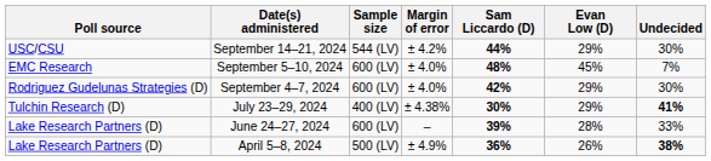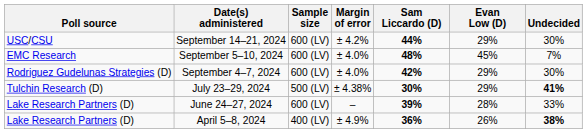 <table class="wikitable" style="font-size:90%;text-align:center;">
 <tr valign=bottom>
 <th>Poll source</th>
 <th>Date(s)<br>administered</th>
 <th>Sample<br>size</th>
 <th>Margin<br>of error</th>
 <th style="width:100px;">Sam<br>Liccardo (D)</th>
 <th style="width:100px;">Evan<br>Low (D)</th>
 <th>Undecided</th>
 </tr>
 <tr>
 <td style="text-align:left;"><a href='#'>USC</a>/<a href='#'>CSU</a></td>
 <td>September 14–21, 2024</td>
-<td>544 (LV)</td>
+<td>600 (LV)</td>
 <td>± 4.2%</td>
 <td><strong>44%</strong></td>
 <td>29%</td>
 <td>30%</td>
 </tr>
 <tr>
 <td style="text-align:left;"><a href='#'>EMC Research</a></td>
 <td>September 5–10, 2024</td>
 <td>600 (LV)</td>
 <td>± 4.0%</td>
 <td><strong>48%</strong></td>
 <td>45%</td>
 <td>7%</td>
 </tr>
 <tr>
 <td style="text-align:left;"><a href='#'>Rodriguez Gudelunas Strategies</a> (D)</td>
 <td>September 4–7, 2024</td>
 <td>600 (LV)</td>
 <td>± 4.0%</td>
 <td><strong>42%</strong></td>
 <td>29%</td>
 <td>30%</td>
 </tr>
 <tr>
 <td style="text-align:left;"><a href='#'>Tulchin Research</a> (D)</td>
 <td>July 23–29, 2024</td>
-<td>400 (LV)</td>
+<td>500 (LV)</td>
 <td>± 4.38%</td>
 <td><strong>30%</strong></td>
 <td>29%</td>
 <td><strong>41%</strong></td>
 </tr>
 <tr>
 <td style="text-align:left;"><a href='#'>Lake Research Partners</a> (D)</td>
 <td>June 24–27, 2024</td>
 <td>600 (LV)</td>
 <td>–</td>
 <td><strong>39%</strong></td>
 <td>28%</td>
 <td>33%</td>
 </tr>
 <tr>
 <td style="text-align:left;"><a href='#'>Lake Research Partners</a> (D)</td>
 <td>April 5–8, 2024</td>
-<td>500 (LV)</td>
+<td>400 (LV)</td>
 <td>± 4.9%</td>
 <td><strong>36%</strong></td>
 <td>26%</td>
 <td><strong>38%</strong></td>
 </tr>
 </table>
